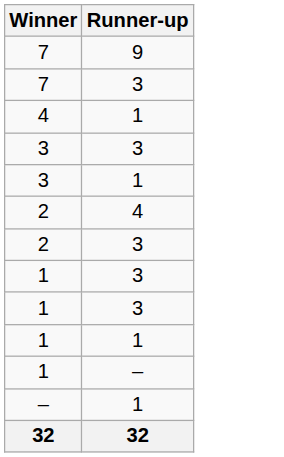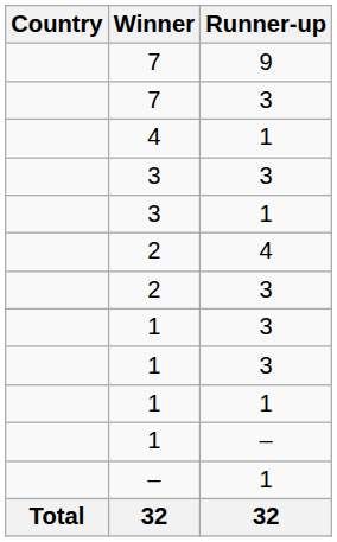 <table class="wikitable sortable" style="text-align:center">
 <tr>
+<th>Country</th>
 <th>Winner</th>
 <th>Runner-up</th>
 </tr>
 <tr>
+<td align=left></td>
 <td>7</td>
 <td>9</td>
 </tr>
 <tr>
+<td align=left></td>
 <td>7</td>
 <td>3</td>
 </tr>
 <tr>
+<td align=left></td>
 <td>4</td>
 <td>1</td>
 </tr>
 <tr>
+<td align=left></td>
 <td>3</td>
 <td>3</td>
 </tr>
 <tr>
+<td align=left></td>
 <td>3</td>
 <td>1</td>
 </tr>
 <tr>
+<td align=left></td>
 <td>2</td>
 <td>4</td>
 </tr>
 <tr>
+<td align=left></td>
 <td>2</td>
 <td>3</td>
 </tr>
 <tr>
+<td align=left></td>
 <td>1</td>
 <td>3</td>
 </tr>
 <tr>
+<td align=left></td>
 <td>1</td>
 <td>3</td>
 </tr>
 <tr>
+<td align=left></td>
 <td>1</td>
 <td>1</td>
 </tr>
 <tr>
+<td align=left></td>
 <td>1</td>
 <td>–</td>
 </tr>
 <tr>
+<td align=left></td>
 <td>–</td>
 <td>1</td>
 </tr>
 <tr>
+<th>Total</th>
 <th>32</th>
 <th>32</th>
 </tr>
 </table>
